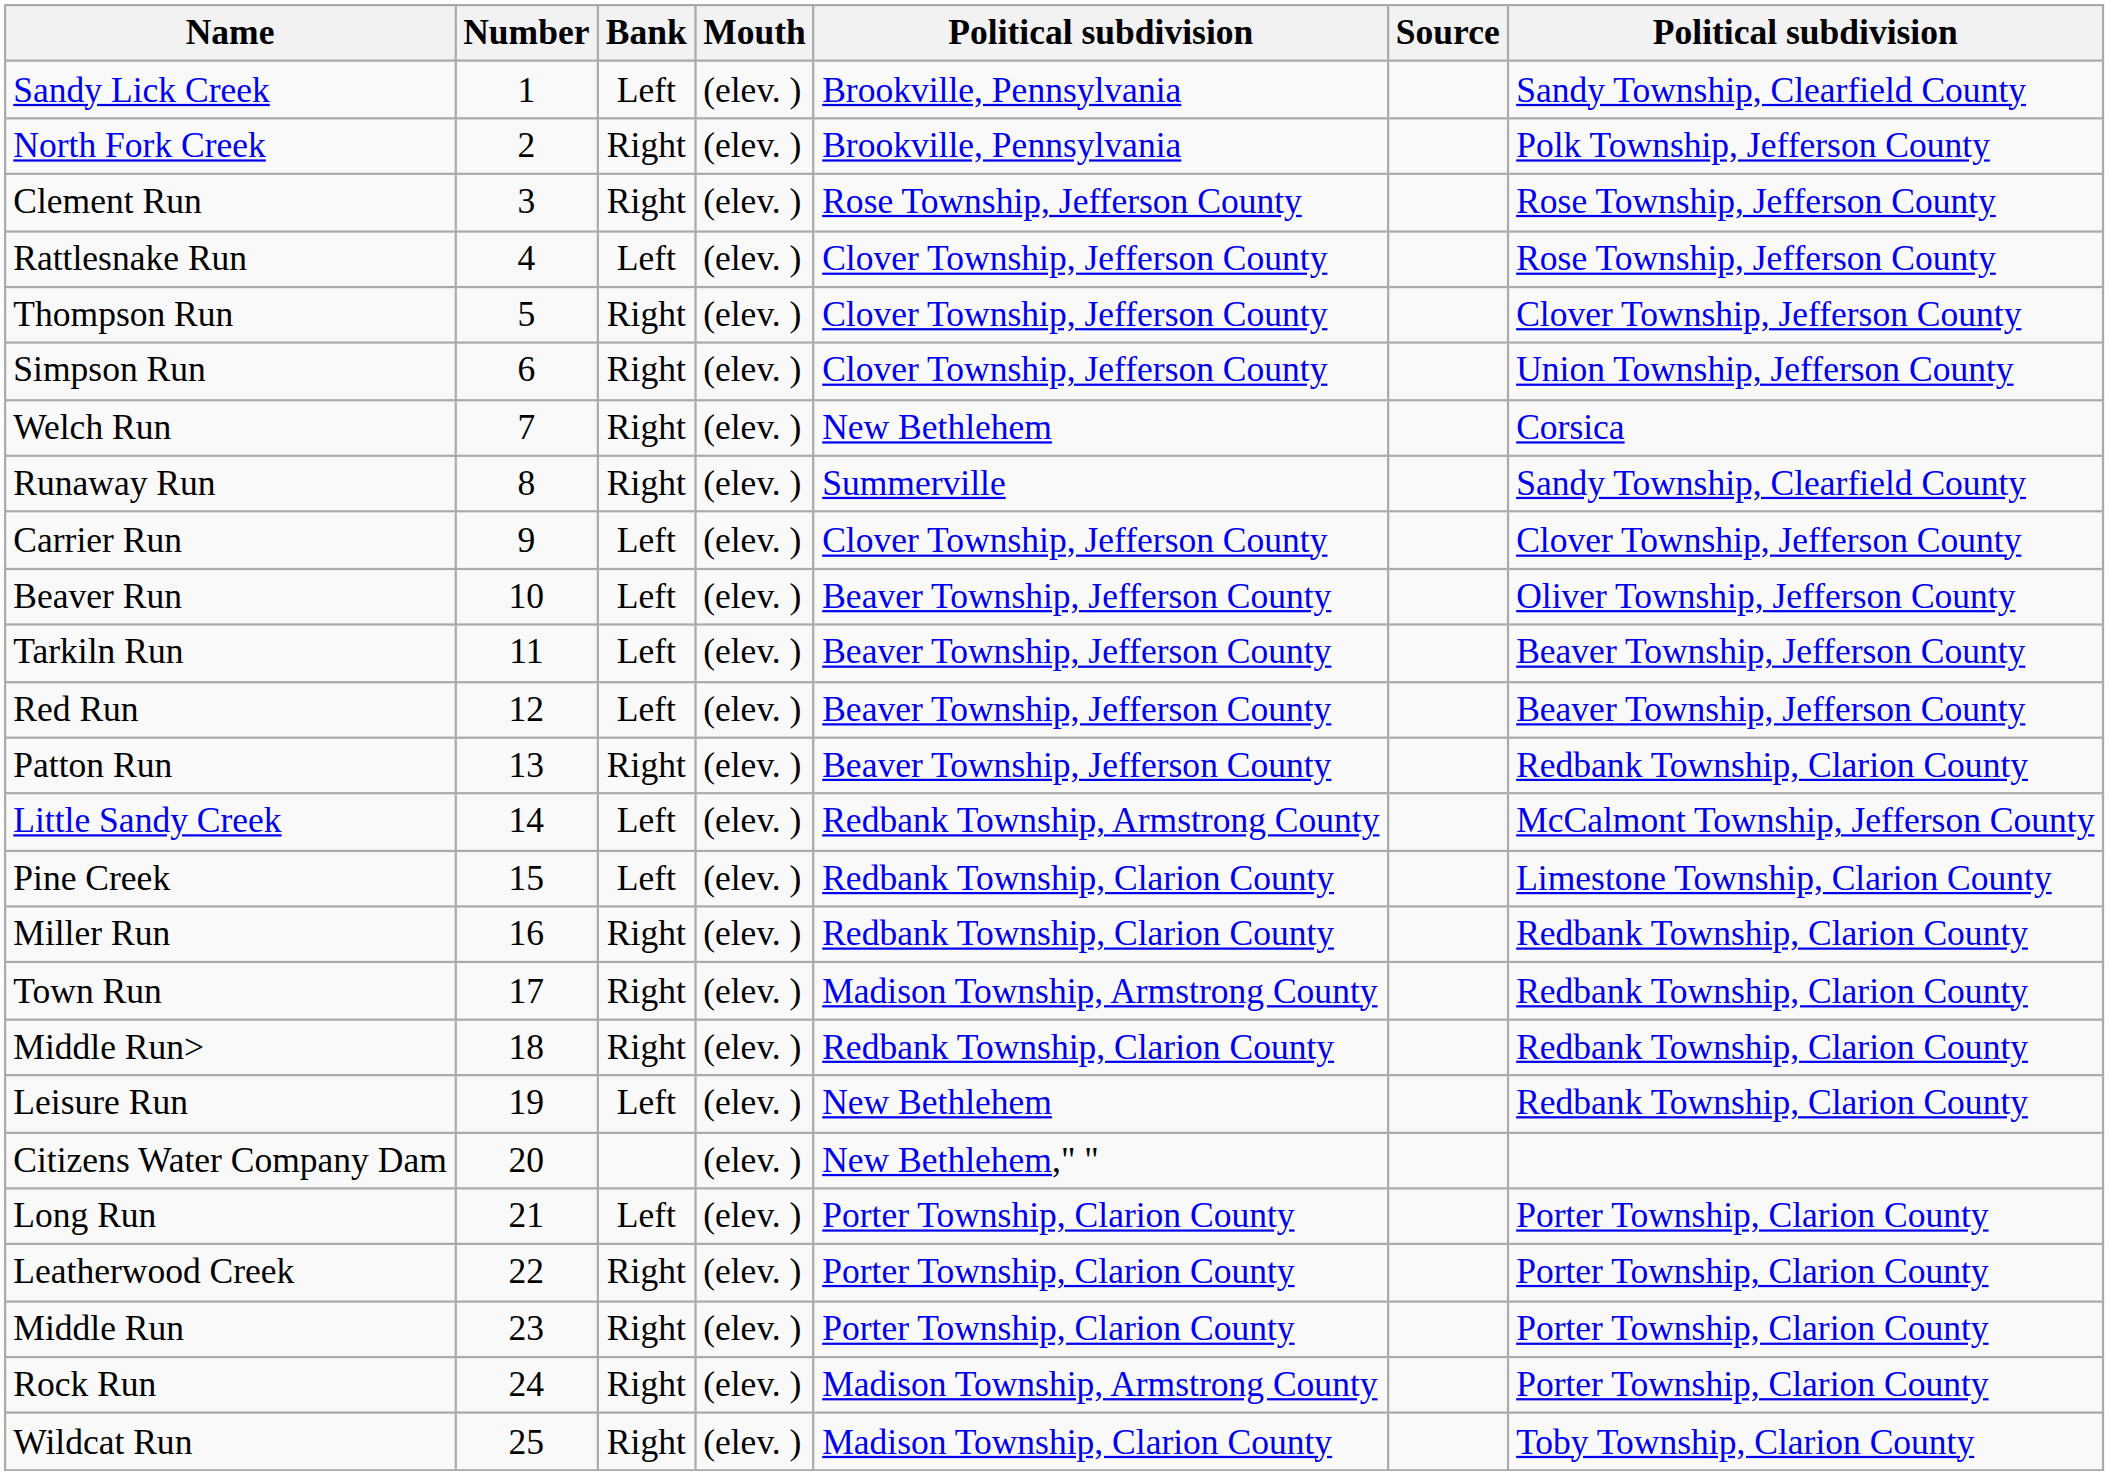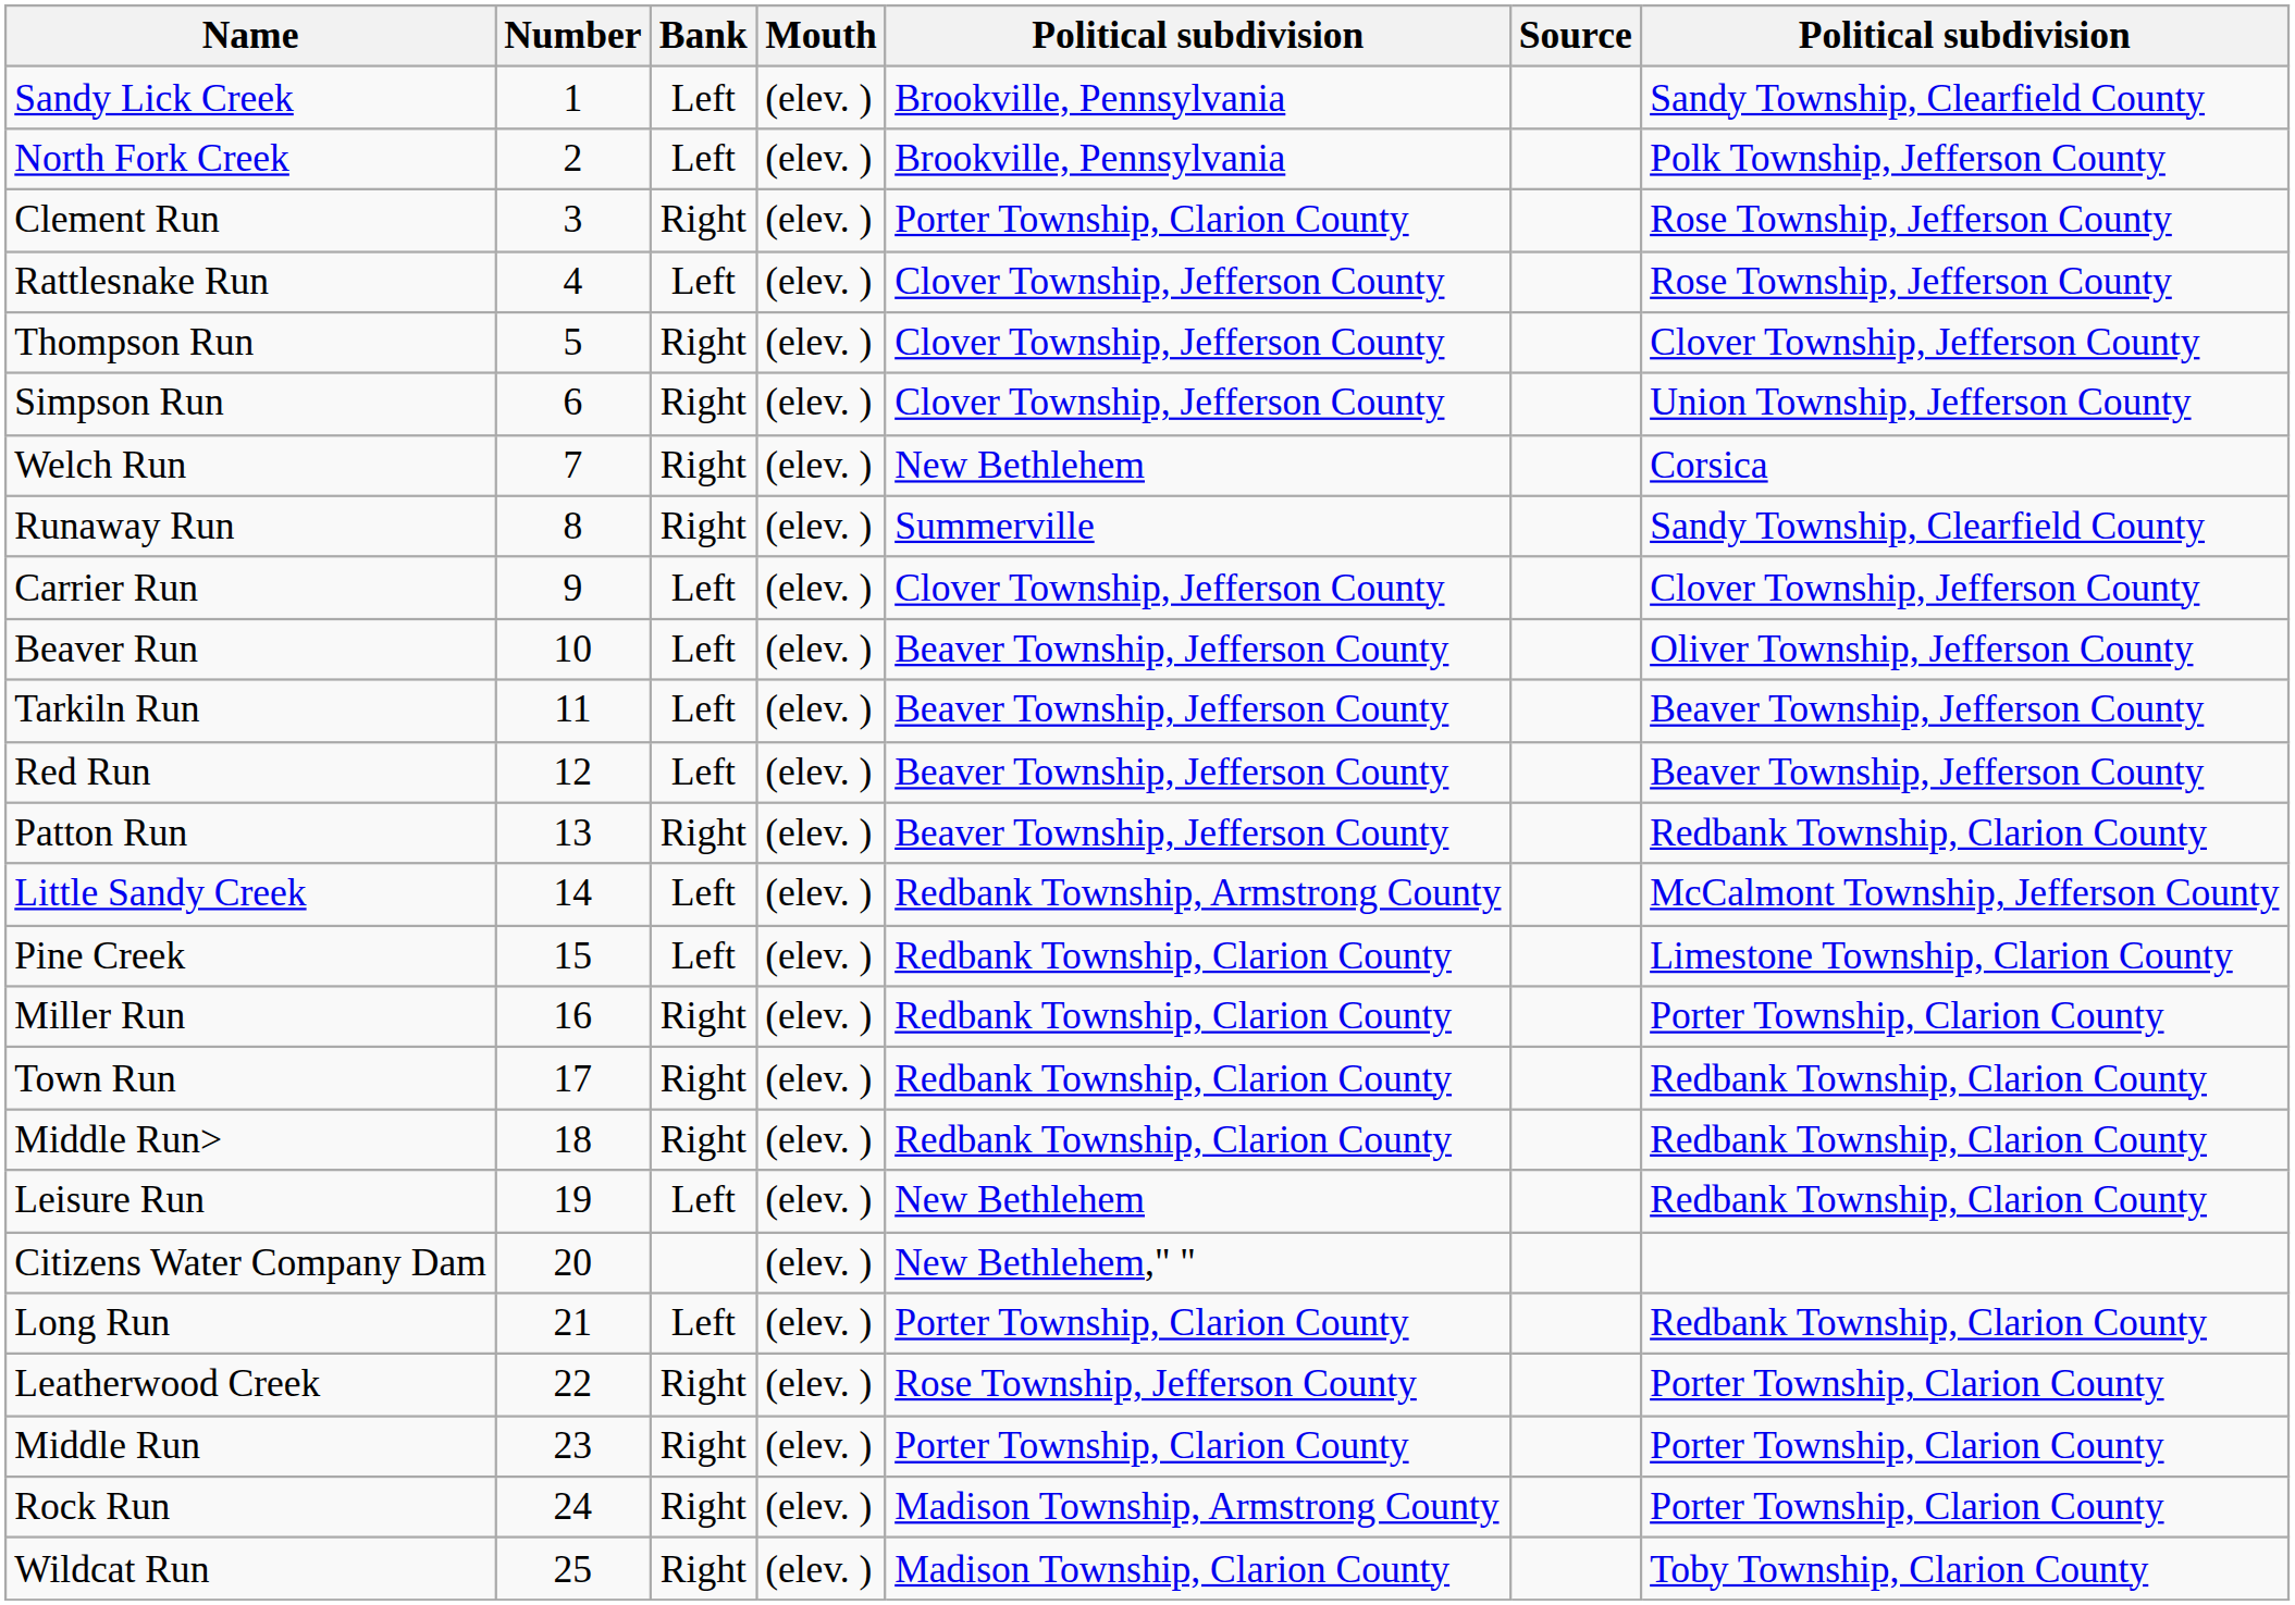 <table class="wikitable sortable">
 <tr>
 <th>Name</th>
 <th>Number</th>
 <th>Bank</th>
 <th>Mouth</th>
 <th>Political subdivision</th>
 <th>Source</th>
 <th>Political subdivision</th>
 </tr>
 <tr>
 <td><a href='#'>Sandy Lick Creek</a></td>
 <td style="text-align: center;">1</td>
 <td style="text-align: center;">Left</td>
 <td> (elev. )</td>
 <td><a href='#'>Brookville, Pennsylvania</a></td>
 <td></td>
 <td><a href='#'>Sandy Township, Clearfield County</a></td>
 </tr>
 <tr>
 <td><a href='#'>North Fork Creek</a></td>
 <td style="text-align: center;">2</td>
-<td style="text-align: center;">Right</td>
+<td style="text-align: center;">Left</td>
 <td> (elev. )</td>
 <td><a href='#'>Brookville, Pennsylvania</a></td>
 <td></td>
 <td><a href='#'>Polk Township, Jefferson County</a></td>
 </tr>
 <tr>
 <td>Clement Run</td>
 <td style="text-align: center;">3</td>
 <td style="text-align: center;">Right</td>
 <td> (elev. )</td>
-<td><a href='#'>Rose Township, Jefferson County</a></td>
+<td><a href='#'>Porter Township, Clarion County</a></td>
 <td></td>
 <td><a href='#'>Rose Township, Jefferson County</a></td>
 </tr>
 <tr>
 <td>Rattlesnake Run</td>
 <td style="text-align: center;">4</td>
 <td style="text-align: center;">Left</td>
 <td> (elev. )</td>
 <td><a href='#'>Clover Township, Jefferson County</a></td>
 <td></td>
 <td><a href='#'>Rose Township, Jefferson County</a></td>
 </tr>
 <tr>
 <td>Thompson Run</td>
 <td style="text-align: center;">5</td>
 <td style="text-align: center;">Right</td>
 <td> (elev. )</td>
 <td><a href='#'>Clover Township, Jefferson County</a></td>
 <td></td>
 <td><a href='#'>Clover Township, Jefferson County</a></td>
 </tr>
 <tr>
 <td>Simpson Run</td>
 <td style="text-align: center;">6</td>
 <td style="text-align: center;">Right</td>
 <td> (elev. )</td>
 <td><a href='#'>Clover Township, Jefferson County</a></td>
 <td></td>
 <td><a href='#'>Union Township, Jefferson County</a></td>
 </tr>
 <tr>
 <td>Welch Run</td>
 <td style="text-align: center;">7</td>
 <td style="text-align: center;">Right</td>
 <td> (elev. )</td>
 <td><a href='#'>New Bethlehem</a></td>
 <td></td>
 <td><a href='#'>Corsica</a></td>
 </tr>
 <tr>
 <td>Runaway Run</td>
 <td style="text-align: center;">8</td>
 <td style="text-align: center;">Right</td>
 <td> (elev. )</td>
 <td><a href='#'>Summerville</a></td>
 <td></td>
 <td><a href='#'>Sandy Township, Clearfield County</a></td>
 </tr>
 <tr>
 <td>Carrier Run</td>
 <td style="text-align: center;">9</td>
 <td style="text-align: center;">Left</td>
 <td> (elev. )</td>
 <td><a href='#'>Clover Township, Jefferson County</a></td>
 <td></td>
 <td><a href='#'>Clover Township, Jefferson County</a></td>
 </tr>
 <tr>
 <td>Beaver Run</td>
 <td style="text-align: center;">10</td>
 <td style="text-align: center;">Left</td>
 <td> (elev. )</td>
 <td><a href='#'>Beaver Township, Jefferson County</a></td>
 <td></td>
 <td><a href='#'>Oliver Township, Jefferson County</a></td>
 </tr>
 <tr>
 <td>Tarkiln Run</td>
 <td style="text-align: center;">11</td>
 <td style="text-align: center;">Left</td>
 <td> (elev. )</td>
 <td><a href='#'>Beaver Township, Jefferson County</a></td>
 <td></td>
 <td><a href='#'>Beaver Township, Jefferson County</a></td>
 </tr>
 <tr>
 <td>Red Run</td>
 <td style="text-align: center;">12</td>
 <td style="text-align: center;">Left</td>
 <td> (elev. )</td>
 <td><a href='#'>Beaver Township, Jefferson County</a></td>
 <td></td>
 <td><a href='#'>Beaver Township, Jefferson County</a></td>
 </tr>
 <tr>
 <td>Patton Run</td>
 <td style="text-align: center;">13</td>
 <td style="text-align: center;">Right</td>
 <td> (elev. )</td>
 <td><a href='#'>Beaver Township, Jefferson County</a></td>
 <td></td>
 <td><a href='#'>Redbank Township, Clarion County</a></td>
 </tr>
 <tr>
 <td><a href='#'>Little Sandy Creek</a></td>
 <td style="text-align: center;">14</td>
 <td style="text-align: center;">Left</td>
 <td> (elev. )</td>
 <td><a href='#'>Redbank Township, Armstrong County</a></td>
 <td></td>
 <td><a href='#'>McCalmont Township, Jefferson County</a></td>
 </tr>
 <tr>
 <td>Pine Creek</td>
 <td style="text-align: center;">15</td>
 <td style="text-align: center;">Left</td>
 <td> (elev. )</td>
 <td><a href='#'>Redbank Township, Clarion County</a></td>
 <td></td>
 <td><a href='#'>Limestone Township, Clarion County</a></td>
 </tr>
 <tr>
 <td>Miller Run</td>
 <td style="text-align: center;">16</td>
 <td style="text-align: center;">Right</td>
 <td> (elev. )</td>
 <td><a href='#'>Redbank Township, Clarion County</a></td>
 <td></td>
-<td><a href='#'>Redbank Township, Clarion County</a></td>
+<td><a href='#'>Porter Township, Clarion County</a></td>
 </tr>
 <tr>
 <td>Town Run</td>
 <td style="text-align: center;">17</td>
 <td style="text-align: center;">Right</td>
 <td> (elev. )</td>
-<td><a href='#'>Madison Township, Armstrong County</a></td>
+<td><a href='#'>Redbank Township, Clarion County</a></td>
 <td></td>
 <td><a href='#'>Redbank Township, Clarion County</a></td>
 </tr>
 <tr>
 <td>Middle Run></td>
 <td style="text-align: center;">18</td>
 <td style="text-align: center;">Right</td>
 <td> (elev. )</td>
 <td><a href='#'>Redbank Township, Clarion County</a></td>
 <td></td>
 <td><a href='#'>Redbank Township, Clarion County</a></td>
 </tr>
 <tr>
 <td>Leisure Run</td>
 <td style="text-align: center;">19</td>
 <td style="text-align: center;">Left</td>
 <td> (elev. )</td>
 <td><a href='#'>New Bethlehem</a></td>
 <td></td>
 <td><a href='#'>Redbank Township, Clarion County</a></td>
 </tr>
 <tr>
 <td>Citizens Water Company Dam</td>
 <td style="text-align: center;">20</td>
 <td style="text-align: center;"></td>
 <td> (elev. )</td>
 <td><a href='#'>New Bethlehem</a>," "</td>
 <td></td>
 <td></td>
 </tr>
 <tr>
 <td>Long Run</td>
 <td style="text-align: center;">21</td>
 <td style="text-align: center;">Left</td>
 <td> (elev. )</td>
 <td><a href='#'>Porter Township, Clarion County</a></td>
 <td></td>
-<td><a href='#'>Porter Township, Clarion County</a></td>
+<td><a href='#'>Redbank Township, Clarion County</a></td>
 </tr>
 <tr>
 <td>Leatherwood Creek</td>
 <td style="text-align: center;">22</td>
 <td style="text-align: center;">Right</td>
 <td> (elev. )</td>
-<td><a href='#'>Porter Township, Clarion County</a></td>
+<td><a href='#'>Rose Township, Jefferson County</a></td>
 <td></td>
 <td><a href='#'>Porter Township, Clarion County</a></td>
 </tr>
 <tr>
 <td>Middle Run</td>
 <td style="text-align: center;">23</td>
 <td style="text-align: center;">Right</td>
 <td> (elev. )</td>
 <td><a href='#'>Porter Township, Clarion County</a></td>
 <td></td>
 <td><a href='#'>Porter Township, Clarion County</a></td>
 </tr>
 <tr>
 <td>Rock Run</td>
 <td style="text-align: center;">24</td>
 <td style="text-align: center;">Right</td>
 <td> (elev. )</td>
 <td><a href='#'>Madison Township, Armstrong County</a></td>
 <td></td>
 <td><a href='#'>Porter Township, Clarion County</a></td>
 </tr>
 <tr>
 <td>Wildcat Run</td>
 <td style="text-align: center;">25</td>
 <td style="text-align: center;">Right</td>
 <td> (elev. )</td>
 <td><a href='#'>Madison Township, Clarion County</a></td>
 <td></td>
 <td><a href='#'>Toby Township, Clarion County</a></td>
 </tr>
 </table>
